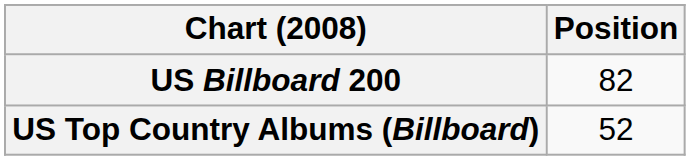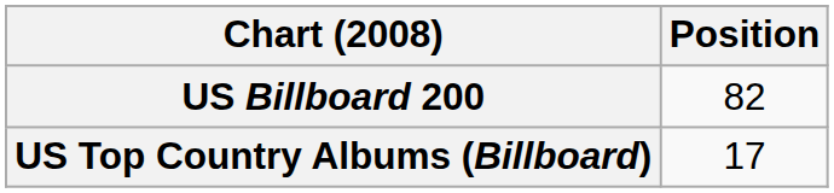 <table class="wikitable sortable plainrowheaders" style="text-align:center">
 <tr>
 <th scope="col">Chart (2008)</th>
 <th scope="col">Position</th>
 </tr>
 <tr>
 <th scope="row">US <em>Billboard</em> 200</th>
 <td>82</td>
 </tr>
 <tr>
 <th scope="row">US Top Country Albums (<em>Billboard</em>)</th>
-<td>52</td>
+<td>17</td>
 </tr>
 </table>
